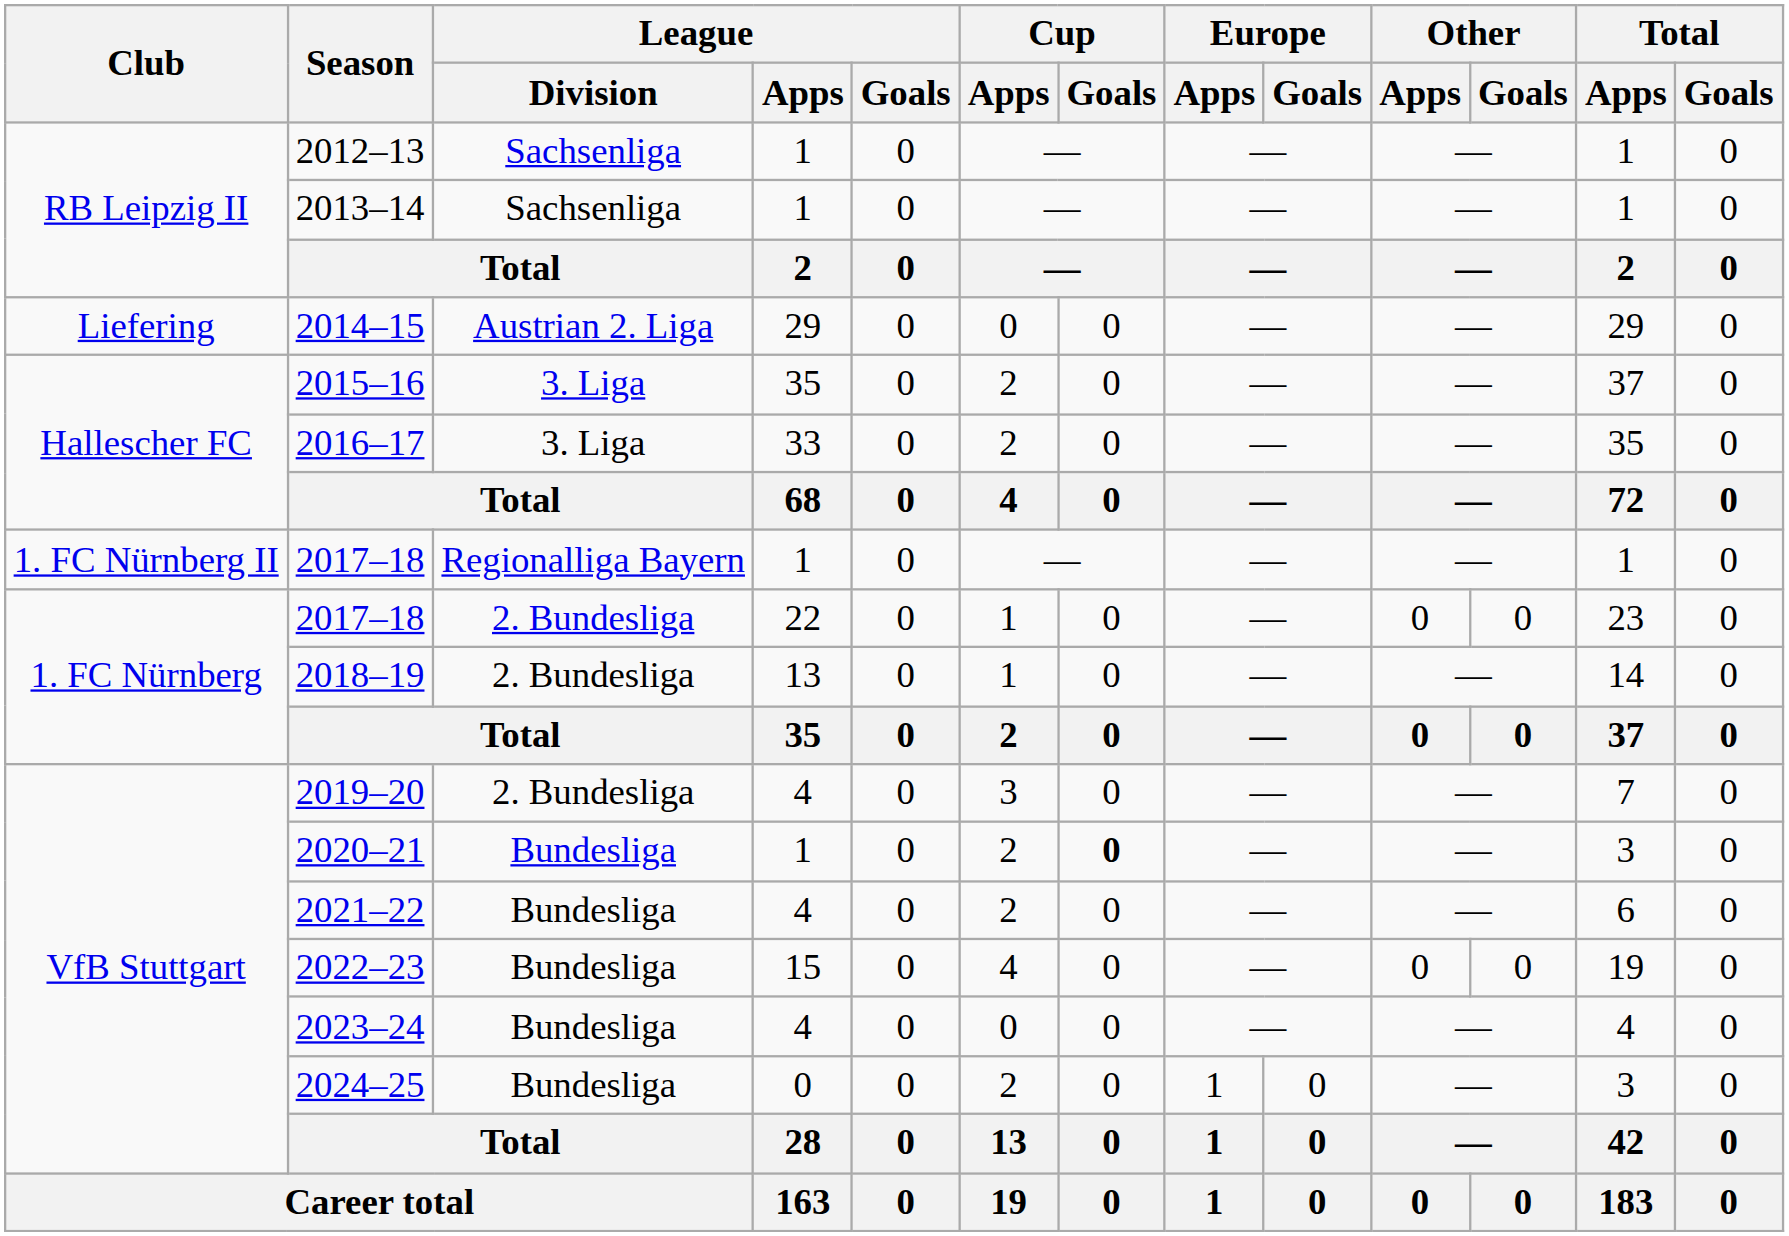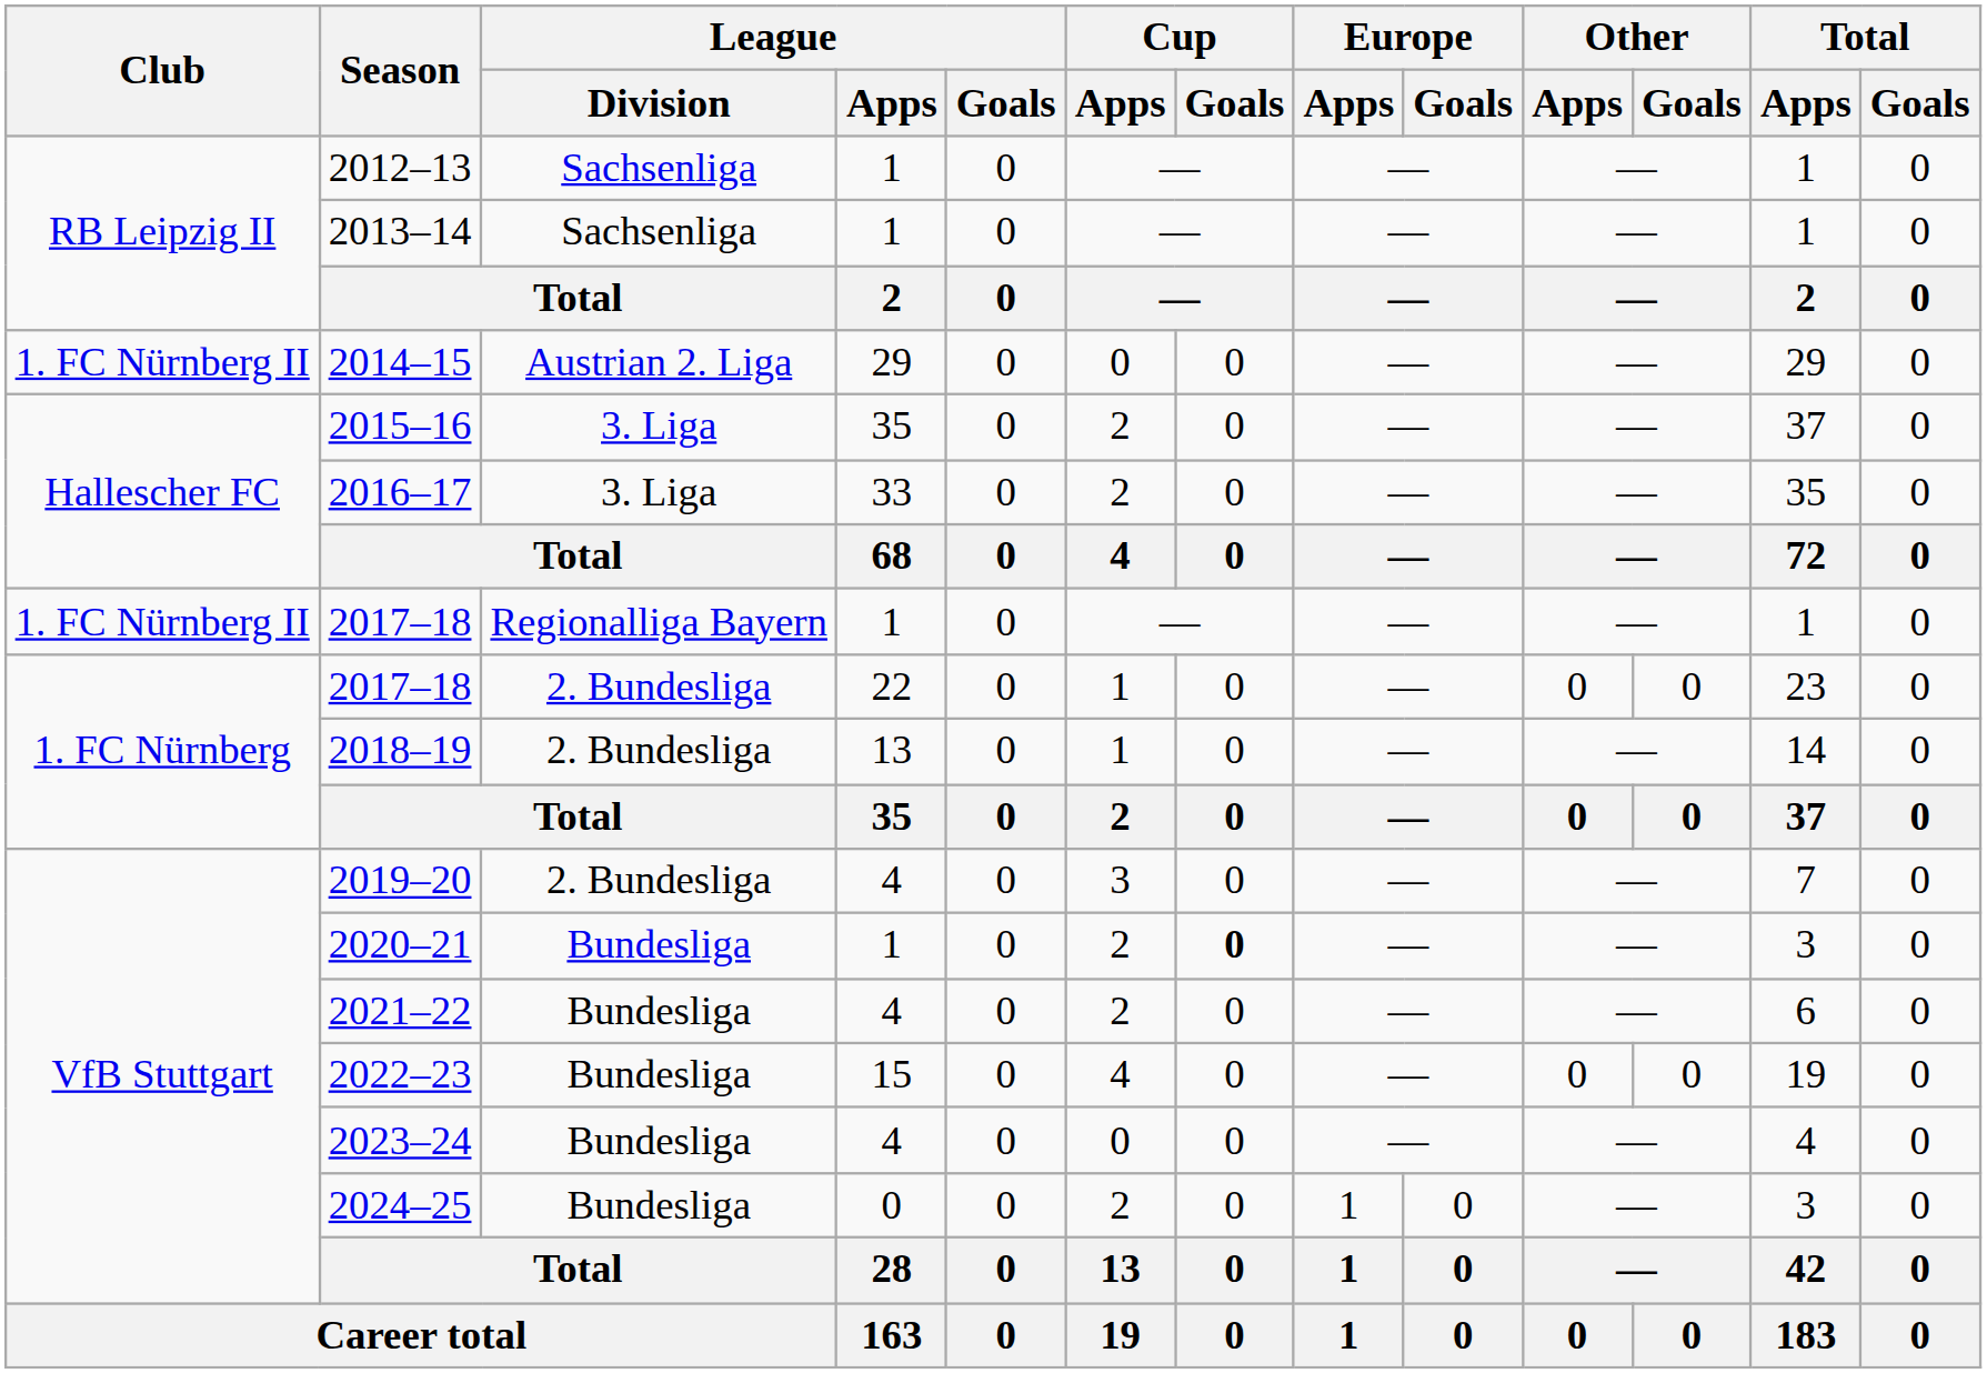 <table class="wikitable" style="text-align:center">
 <tr>
 <th rowspan="2">Club</th>
 <th rowspan="2">Season</th>
 <th colspan="3">League</th>
 <th colspan="2">Cup</th>
 <th colspan="2">Europe</th>
 <th colspan="2">Other</th>
 <th colspan="2">Total</th>
 </tr>
 <tr>
 <th>Division</th>
 <th>Apps</th>
 <th>Goals</th>
 <th>Apps</th>
 <th>Goals</th>
 <th>Apps</th>
 <th>Goals</th>
 <th>Apps</th>
 <th>Goals</th>
 <th>Apps</th>
 <th>Goals</th>
 </tr>
 <tr>
 <td rowspan="3"><a href='#'>RB Leipzig II</a></td>
 <td>2012–13</td>
 <td><a href='#'>Sachsenliga</a></td>
 <td>1</td>
 <td>0</td>
 <td colspan="2">—</td>
 <td colspan="2">—</td>
 <td colspan="2">—</td>
 <td>1</td>
 <td>0</td>
 </tr>
 <tr>
 <td>2013–14</td>
 <td>Sachsenliga</td>
 <td>1</td>
 <td>0</td>
 <td colspan="2">—</td>
 <td colspan="2">—</td>
 <td colspan="2">—</td>
 <td>1</td>
 <td>0</td>
 </tr>
 <tr>
 <th colspan="2">Total</th>
 <th>2</th>
 <th>0</th>
 <th colspan="2">—</th>
 <th colspan="2">—</th>
 <th colspan="2">—</th>
 <th>2</th>
 <th>0</th>
 </tr>
 <tr>
-<td><a href='#'>Liefering</a></td>
+<td><a href='#'>1. FC Nürnberg II</a></td>
 <td><a href='#'>2014–15</a></td>
 <td><a href='#'>Austrian 2. Liga</a></td>
 <td>29</td>
 <td>0</td>
 <td>0</td>
 <td>0</td>
 <td colspan="2">—</td>
 <td colspan="2">—</td>
 <td>29</td>
 <td>0</td>
 </tr>
 <tr>
 <td rowspan="3"><a href='#'>Hallescher FC</a></td>
 <td><a href='#'>2015–16</a></td>
 <td><a href='#'>3. Liga</a></td>
 <td>35</td>
 <td>0</td>
 <td>2</td>
 <td>0</td>
 <td colspan="2">—</td>
 <td colspan="2">—</td>
 <td>37</td>
 <td>0</td>
 </tr>
 <tr>
 <td><a href='#'>2016–17</a></td>
 <td>3. Liga</td>
 <td>33</td>
 <td>0</td>
 <td>2</td>
 <td>0</td>
 <td colspan="2">—</td>
 <td colspan="2">—</td>
 <td>35</td>
 <td>0</td>
 </tr>
 <tr>
 <th colspan="2">Total</th>
 <th>68</th>
 <th>0</th>
 <th>4</th>
 <th>0</th>
 <th colspan="2">—</th>
 <th colspan="2">—</th>
 <th>72</th>
 <th>0</th>
 </tr>
 <tr>
 <td><a href='#'>1. FC Nürnberg II</a></td>
 <td><a href='#'>2017–18</a></td>
 <td><a href='#'>Regionalliga Bayern</a></td>
 <td>1</td>
 <td>0</td>
 <td colspan="2">—</td>
 <td colspan="2">—</td>
 <td colspan="2">—</td>
 <td>1</td>
 <td>0</td>
 </tr>
 <tr>
 <td rowspan="3"><a href='#'>1. FC Nürnberg</a></td>
 <td><a href='#'>2017–18</a></td>
 <td><a href='#'>2. Bundesliga</a></td>
 <td>22</td>
 <td>0</td>
 <td>1</td>
 <td>0</td>
 <td colspan="2">—</td>
 <td>0</td>
 <td>0</td>
 <td>23</td>
 <td>0</td>
 </tr>
 <tr>
 <td><a href='#'>2018–19</a></td>
 <td>2. Bundesliga</td>
 <td>13</td>
 <td>0</td>
 <td>1</td>
 <td>0</td>
 <td colspan="2">—</td>
 <td colspan="2">—</td>
 <td>14</td>
 <td>0</td>
 </tr>
 <tr>
 <th colspan="2">Total</th>
 <th>35</th>
 <th>0</th>
 <th>2</th>
 <th>0</th>
 <th colspan="2">—</th>
 <th>0</th>
 <th>0</th>
 <th>37</th>
 <th>0</th>
 </tr>
 <tr>
 <td rowspan="7"><a href='#'>VfB Stuttgart</a></td>
 <td><a href='#'>2019–20</a></td>
 <td>2. Bundesliga</td>
 <td>4</td>
 <td>0</td>
 <td>3</td>
 <td>0</td>
 <td colspan="2">—</td>
 <td colspan="2">—</td>
 <td>7</td>
 <td>0</td>
 </tr>
 <tr>
 <td><a href='#'>2020–21</a></td>
 <td><a href='#'>Bundesliga</a></td>
 <td>1</td>
 <td>0</td>
 <td>2</td>
 <td><strong>0</strong></td>
 <td colspan="2">—</td>
 <td colspan="2">—</td>
 <td>3</td>
 <td>0</td>
 </tr>
 <tr>
 <td><a href='#'>2021–22</a></td>
 <td>Bundesliga</td>
 <td>4</td>
 <td>0</td>
 <td>2</td>
 <td>0</td>
 <td colspan="2">—</td>
 <td colspan="2">—</td>
 <td>6</td>
 <td>0</td>
 </tr>
 <tr>
 <td><a href='#'>2022–23</a></td>
 <td>Bundesliga</td>
 <td>15</td>
 <td>0</td>
 <td>4</td>
 <td>0</td>
 <td colspan="2">—</td>
 <td>0</td>
 <td>0</td>
 <td>19</td>
 <td>0</td>
 </tr>
 <tr>
 <td><a href='#'>2023–24</a></td>
 <td>Bundesliga</td>
 <td>4</td>
 <td>0</td>
 <td>0</td>
 <td>0</td>
 <td colspan="2">—</td>
 <td colspan="2">—</td>
 <td>4</td>
 <td>0</td>
 </tr>
 <tr>
 <td><a href='#'>2024–25</a></td>
 <td>Bundesliga</td>
 <td>0</td>
 <td>0</td>
 <td>2</td>
 <td>0</td>
 <td>1</td>
 <td>0</td>
 <td colspan="2">—</td>
 <td>3</td>
 <td>0</td>
 </tr>
 <tr>
 <th colspan="2">Total</th>
 <th>28</th>
 <th>0</th>
 <th>13</th>
 <th>0</th>
 <th>1</th>
 <th>0</th>
 <th colspan="2">—</th>
 <th>42</th>
 <th>0</th>
 </tr>
 <tr>
 <th colspan="3">Career total</th>
 <th>163</th>
 <th>0</th>
 <th>19</th>
 <th>0</th>
 <th>1</th>
 <th>0</th>
 <th>0</th>
 <th>0</th>
 <th>183</th>
 <th>0</th>
 </tr>
 </table>
